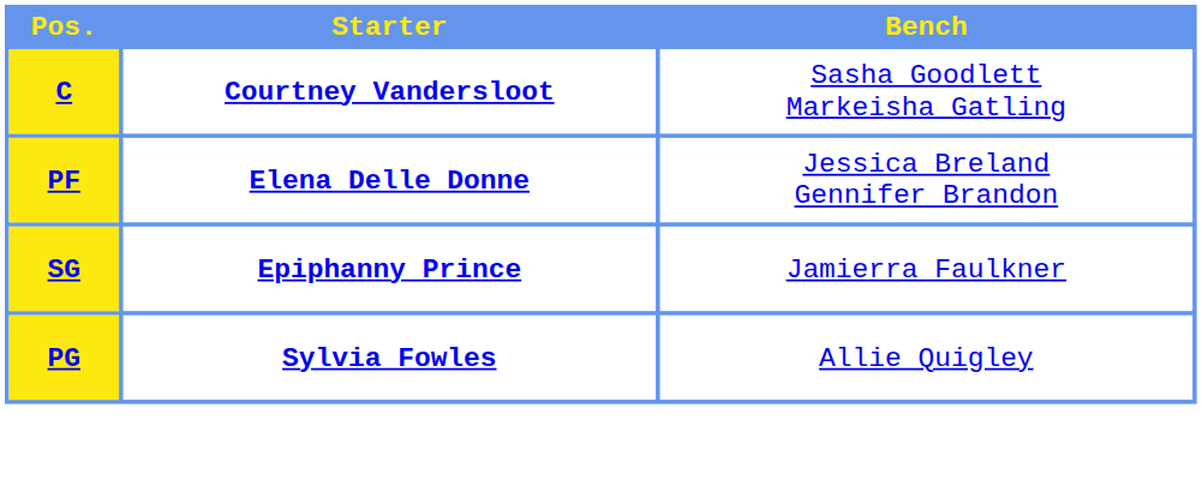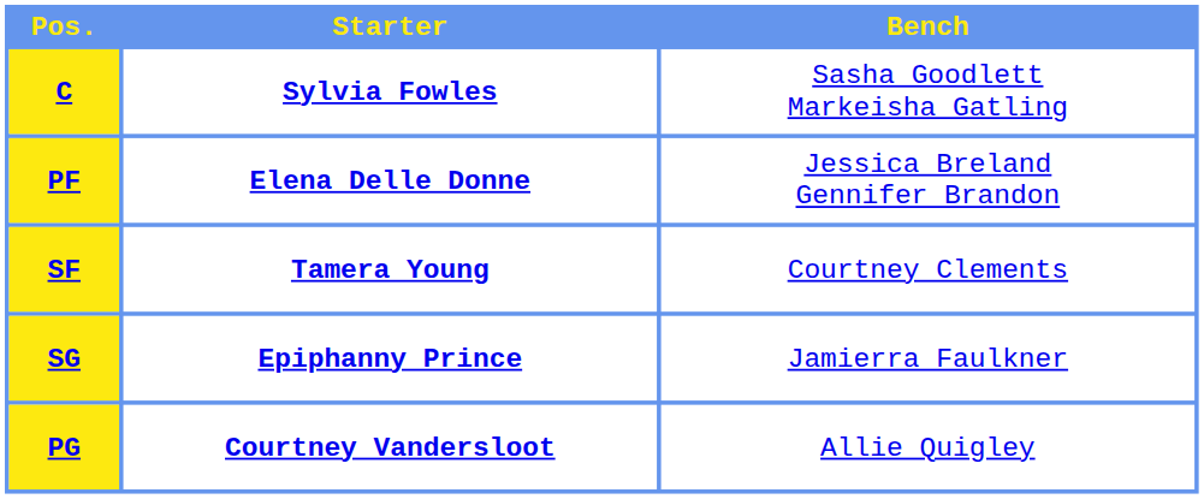 <table style="text-align: center; background:#6495ED; color:#FDE910">
 <tr>
 <th width="50">Pos.</th>
 <th width="250">Starter</th>
 <th width="250">Bench</th>
 </tr>
 <tr style="height:40px; background:white; color:#FFCC00">
 <th style="background:#FDE910"><a href='#'><span>C</span></a></th>
-<td><strong><a href='#'>Courtney Vandersloot</a></strong></td>
+<td><strong><a href='#'>Sylvia Fowles</a></strong></td>
 <td><a href='#'>Sasha Goodlett</a><br><a href='#'>Markeisha Gatling</a></td>
 </tr>
 <tr style="height:40px; background:white; color:#FFCC00">
 <th style="background:#FDE910"><a href='#'><span>PF</span></a></th>
 <td><strong><a href='#'>Elena Delle Donne</a></strong></td>
 <td><a href='#'>Jessica Breland</a><br><a href='#'>Gennifer Brandon</a></td>
+</tr>
+<tr style="height:40px; background:white; color:#FFCC00">
+<th style="background:#FDE910"><a href='#'><span>SF</span></a></th>
+<td><strong><a href='#'>Tamera Young</a></strong></td>
+<td><a href='#'>Courtney Clements</a></td>
 </tr>
 <tr style="height:40px; background:white; color:#092C57">
 <th style="background:#FDE910"><a href='#'><span>SG</span></a></th>
 <td><strong><a href='#'>Epiphanny Prince</a></strong></td>
 <td><a href='#'>Jamierra Faulkner</a></td>
 </tr>
 <tr style="height:40px; background:white; color:#FFCC00">
 <th style="background:#FDE910"><a href='#'><span>PG</span></a></th>
-<td><strong><a href='#'>Sylvia Fowles</a></strong></td>
+<td><strong><a href='#'>Courtney Vandersloot</a></strong></td>
 <td><a href='#'>Allie Quigley</a></td>
 </tr>
 </table>
